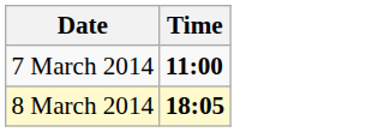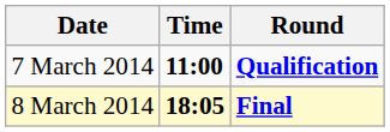 <table class="wikitable">
 <tr>
 <th>Date</th>
 <th>Time</th>
+<th>Round</th>
 </tr>
 <tr>
 <td>7 March 2014</td>
 <td><strong>11:00</strong></td>
+<td><strong><a href='#'>Qualification</a></strong></td>
 </tr>
 <tr style=background:lemonchiffon>
 <td>8 March 2014</td>
 <td><strong>18:05</strong></td>
+<td><strong><a href='#'>Final</a></strong></td>
 </tr>
 </table>
